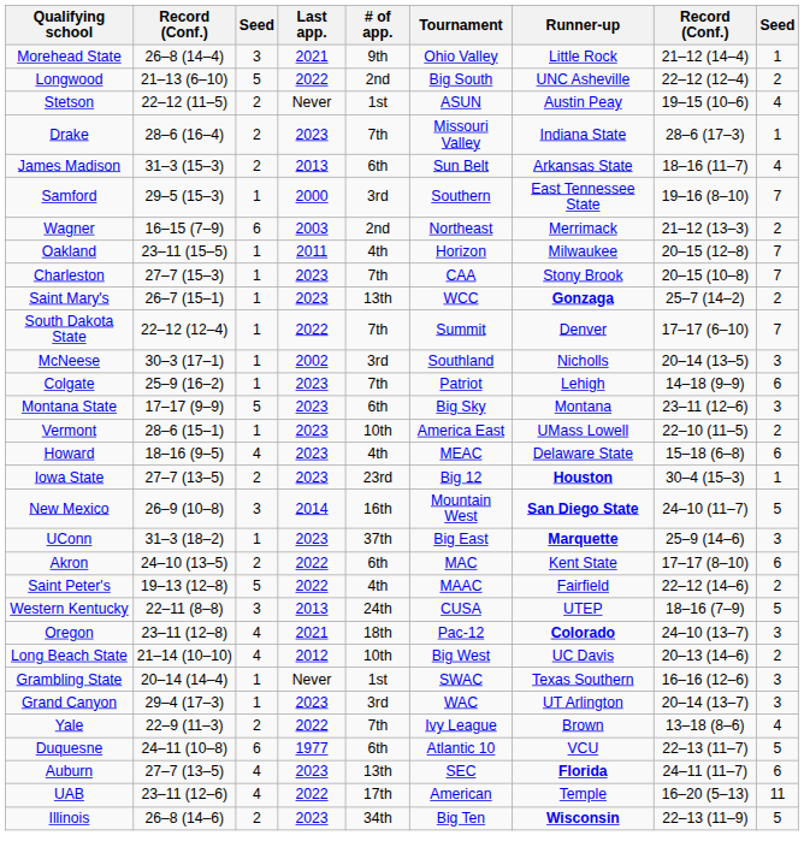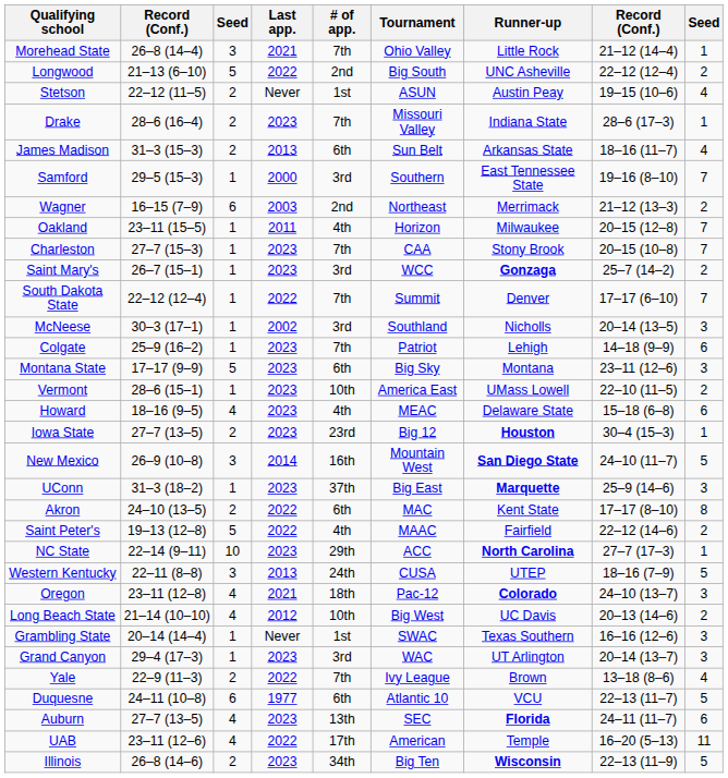 <table class="wikitable sortable" style="text-align:center;">
 <tr>
 <th>Qualifying school</th>
 <th class=unsortable>Record (Conf.)</th>
 <th>Seed</th>
 <th>Last app.</th>
 <th># of app.</th>
 <th>Tournament</th>
 <th>Runner-up</th>
 <th class=unsortable>Record (Conf.)</th>
 <th>Seed</th>
 </tr>
 <tr>
 <td><a href='#'>Morehead State</a></td>
 <td style="text-align:center">26–8 (14–4)</td>
 <td style="text-align:center">3</td>
 <td style="text-align:center"><a href='#'>2021</a></td>
-<td style="text-align:center">9th</td>
+<td style="text-align:center">7th</td>
 <td><a href='#'>Ohio Valley</a></td>
 <td><a href='#'>Little Rock</a></td>
 <td style="text-align:center">21–12 (14–4)</td>
 <td style="text-align:center">1</td>
 </tr>
 <tr>
 <td><a href='#'>Longwood</a></td>
 <td style="text-align:center">21–13 (6–10)</td>
 <td style="text-align:center">5</td>
 <td style="text-align:center"><a href='#'>2022</a></td>
 <td style="text-align:center">2nd</td>
 <td><a href='#'>Big South</a></td>
 <td><a href='#'>UNC Asheville</a></td>
 <td style="text-align:center">22–12 (12–4)</td>
 <td style="text-align:center">2</td>
 </tr>
 <tr>
 <td><a href='#'>Stetson</a></td>
 <td style="text-align:center">22–12 (11–5)</td>
 <td style="text-align:center">2</td>
 <td style="text-align:center">Never</td>
 <td style="text-align:center">1st</td>
 <td><a href='#'>ASUN</a></td>
 <td><a href='#'>Austin Peay</a></td>
 <td style="text-align:center">19–15 (10–6)</td>
 <td style="text-align:center">4</td>
 </tr>
 <tr>
 <td><a href='#'>Drake</a></td>
 <td style="text-align:center">28–6 (16–4)</td>
 <td style="text-align:center">2</td>
 <td style="text-align:center"><a href='#'>2023</a></td>
 <td style="text-align:center">7th</td>
 <td><a href='#'>Missouri Valley</a></td>
 <td><a href='#'>Indiana State</a></td>
 <td style="text-align:center">28–6 (17–3)</td>
 <td style="text-align:center">1</td>
 </tr>
 <tr>
 <td><a href='#'>James Madison</a></td>
 <td style="text-align:center">31–3 (15–3)</td>
 <td style="text-align:center">2</td>
 <td style="text-align:center"><a href='#'>2013</a></td>
 <td style="text-align:center">6th</td>
 <td><a href='#'>Sun Belt</a></td>
 <td><a href='#'>Arkansas State</a></td>
 <td style="text-align:center">18–16 (11–7)</td>
 <td style="text-align:center">4</td>
 </tr>
 <tr>
 <td><a href='#'>Samford</a></td>
 <td style="text-align:center">29–5 (15–3)</td>
 <td style="text-align:center">1</td>
 <td style="text-align:center"><a href='#'>2000</a></td>
 <td style="text-align:center">3rd</td>
 <td><a href='#'>Southern</a></td>
 <td><a href='#'>East Tennessee State</a></td>
 <td style="text-align:center">19–16 (8–10)</td>
 <td style="text-align:center">7</td>
 </tr>
 <tr>
 <td><a href='#'>Wagner</a></td>
 <td style="text-align:center">16–15 (7–9)</td>
 <td style="text-align:center">6</td>
 <td style="text-align:center"><a href='#'>2003</a></td>
 <td style="text-align:center">2nd</td>
 <td><a href='#'>Northeast</a></td>
 <td><a href='#'>Merrimack</a></td>
 <td style="text-align:center">21–12 (13–3)</td>
 <td style="text-align:center">2</td>
 </tr>
 <tr>
 <td><a href='#'>Oakland</a></td>
 <td style="text-align:center">23–11 (15–5)</td>
 <td style="text-align:center">1</td>
 <td style="text-align:center"><a href='#'>2011</a></td>
 <td style="text-align:center">4th</td>
 <td><a href='#'>Horizon</a></td>
 <td><a href='#'>Milwaukee</a></td>
 <td style="text-align:center">20–15 (12–8)</td>
 <td style="text-align:center">7</td>
 </tr>
 <tr>
 <td><a href='#'>Charleston</a></td>
 <td style="text-align:center">27–7 (15–3)</td>
 <td style="text-align:center">1</td>
 <td style="text-align:center"><a href='#'>2023</a></td>
 <td style="text-align:center">7th</td>
 <td><a href='#'>CAA</a></td>
 <td><a href='#'>Stony Brook</a></td>
 <td style="text-align:center">20–15 (10–8)</td>
 <td style="text-align:center">7</td>
 </tr>
 <tr>
 <td><a href='#'>Saint Mary's</a></td>
 <td style="text-align:center">26–7 (15–1)</td>
 <td style="text-align:center">1</td>
 <td style="text-align:center"><a href='#'>2023</a></td>
-<td style="text-align:center">13th</td>
+<td style="text-align:center">3rd</td>
 <td><a href='#'>WCC</a></td>
 <td><strong><a href='#'>Gonzaga</a></strong></td>
 <td style="text-align:center">25–7 (14–2)</td>
 <td style="text-align:center">2</td>
 </tr>
 <tr>
 <td><a href='#'>South Dakota State</a></td>
 <td style="text-align:center">22–12 (12–4)</td>
 <td style="text-align:center">1</td>
 <td style="text-align:center"><a href='#'>2022</a></td>
 <td style="text-align:center">7th</td>
 <td><a href='#'>Summit</a></td>
 <td><a href='#'>Denver</a></td>
 <td style="text-align:center">17–17 (6–10)</td>
 <td style="text-align:center">7</td>
 </tr>
 <tr>
 <td><a href='#'>McNeese</a></td>
 <td style="text-align:center">30–3 (17–1)</td>
 <td style="text-align:center">1</td>
 <td style="text-align:center"><a href='#'>2002</a></td>
 <td style="text-align:center">3rd</td>
 <td><a href='#'>Southland</a></td>
 <td><a href='#'>Nicholls</a></td>
 <td style="text-align:center">20–14 (13–5)</td>
 <td style="text-align:center">3</td>
 </tr>
 <tr>
 <td><a href='#'>Colgate</a></td>
 <td style="text-align:center">25–9 (16–2)</td>
 <td style="text-align:center">1</td>
 <td style="text-align:center"><a href='#'>2023</a></td>
 <td style="text-align:center">7th</td>
 <td><a href='#'>Patriot</a></td>
 <td><a href='#'>Lehigh</a></td>
 <td style="text-align:center">14–18 (9–9)</td>
 <td style="text-align:center">6</td>
 </tr>
 <tr>
 <td><a href='#'>Montana State</a></td>
 <td style="text-align:center">17–17 (9–9)</td>
 <td style="text-align:center">5</td>
 <td style="text-align:center"><a href='#'>2023</a></td>
 <td style="text-align:center">6th</td>
 <td><a href='#'>Big Sky</a></td>
 <td><a href='#'>Montana</a></td>
 <td style="text-align:center">23–11 (12–6)</td>
 <td style="text-align:center">3</td>
 </tr>
 <tr>
 <td><a href='#'>Vermont</a></td>
 <td style="text-align:center">28–6 (15–1)</td>
 <td style="text-align:center">1</td>
 <td style="text-align:center"><a href='#'>2023</a></td>
 <td style="text-align:center">10th</td>
 <td><a href='#'>America East</a></td>
 <td><a href='#'>UMass Lowell</a></td>
 <td style="text-align:center">22–10 (11–5)</td>
 <td style="text-align:center">2</td>
 </tr>
 <tr>
 <td><a href='#'>Howard</a></td>
 <td style="text-align:center">18–16 (9–5)</td>
 <td style="text-align:center">4</td>
 <td style="text-align:center"><a href='#'>2023</a></td>
 <td style="text-align:center">4th</td>
 <td><a href='#'>MEAC</a></td>
 <td><a href='#'>Delaware State</a></td>
 <td style="text-align:center">15–18 (6–8)</td>
 <td style="text-align:center">6</td>
 </tr>
 <tr>
 <td><a href='#'>Iowa State</a></td>
 <td style="text-align:center">27–7 (13–5)</td>
 <td style="text-align:center">2</td>
 <td style="text-align:center"><a href='#'>2023</a></td>
 <td style="text-align:center">23rd</td>
 <td><a href='#'>Big 12</a></td>
 <td><strong><a href='#'>Houston</a></strong></td>
 <td style="text-align:center">30–4 (15–3)</td>
 <td style="text-align:center">1</td>
 </tr>
 <tr>
 <td><a href='#'>New Mexico</a></td>
 <td style="text-align:center">26–9 (10–8)</td>
 <td style="text-align:center">3</td>
 <td style="text-align:center"><a href='#'>2014</a></td>
 <td style="text-align:center">16th</td>
 <td><a href='#'>Mountain West</a></td>
 <td><strong><a href='#'>San Diego State</a></strong></td>
 <td style="text-align:center">24–10 (11–7)</td>
 <td style="text-align:center">5</td>
 </tr>
 <tr>
 <td><a href='#'>UConn</a></td>
 <td style="text-align:center">31–3 (18–2)</td>
 <td style="text-align:center">1</td>
 <td style="text-align:center"><a href='#'>2023</a></td>
 <td style="text-align:center">37th</td>
 <td><a href='#'>Big East</a></td>
 <td><strong><a href='#'>Marquette</a></strong></td>
 <td style="text-align:center">25–9 (14–6)</td>
 <td style="text-align:center">3</td>
 </tr>
 <tr>
 <td><a href='#'>Akron</a></td>
 <td style="text-align:center">24–10 (13–5)</td>
 <td style="text-align:center">2</td>
 <td style="text-align:center"><a href='#'>2022</a></td>
 <td style="text-align:center">6th</td>
 <td><a href='#'>MAC</a></td>
 <td><a href='#'>Kent State</a></td>
 <td style="text-align:center">17–17 (8–10)</td>
-<td style="text-align:center">6</td>
+<td style="text-align:center">8</td>
 </tr>
 <tr>
 <td><a href='#'>Saint Peter's</a></td>
 <td style="text-align:center">19–13 (12–8)</td>
 <td style="text-align:center">5</td>
 <td style="text-align:center"><a href='#'>2022</a></td>
 <td style="text-align:center">4th</td>
 <td><a href='#'>MAAC</a></td>
 <td><a href='#'>Fairfield</a></td>
 <td style="text-align:center">22–12 (14–6)</td>
 <td style="text-align:center">2</td>
+</tr>
+<tr>
+<td><a href='#'>NC State</a></td>
+<td style="text-align:center">22–14 (9–11)</td>
+<td style="text-align:center">10</td>
+<td style="text-align:center"><a href='#'>2023</a></td>
+<td style="text-align:center">29th</td>
+<td><a href='#'>ACC</a></td>
+<td><strong><a href='#'>North Carolina</a></strong></td>
+<td style="text-align:center">27–7 (17–3)</td>
+<td style="text-align:center">1</td>
 </tr>
 <tr>
 <td><a href='#'>Western Kentucky</a></td>
 <td style="text-align:center">22–11 (8–8)</td>
 <td style="text-align:center">3</td>
 <td style="text-align:center"><a href='#'>2013</a></td>
 <td style="text-align:center">24th</td>
 <td><a href='#'>CUSA</a></td>
 <td><a href='#'>UTEP</a></td>
 <td style="text-align:center">18–16 (7–9)</td>
 <td style="text-align:center">5</td>
 </tr>
 <tr>
 <td><a href='#'>Oregon</a></td>
 <td style="text-align:center">23–11 (12–8)</td>
 <td style="text-align:center">4</td>
 <td style="text-align:center"><a href='#'>2021</a></td>
 <td style="text-align:center">18th</td>
 <td><a href='#'>Pac-12</a></td>
 <td><strong><a href='#'>Colorado</a></strong></td>
 <td style="text-align:center">24–10 (13–7)</td>
 <td style="text-align:center">3</td>
 </tr>
 <tr>
 <td><a href='#'>Long Beach State</a></td>
 <td style="text-align:center">21–14 (10–10)</td>
 <td style="text-align:center">4</td>
 <td style="text-align:center"><a href='#'>2012</a></td>
 <td style="text-align:center">10th</td>
 <td><a href='#'>Big West</a></td>
 <td><a href='#'>UC Davis</a></td>
 <td style="text-align:center">20–13 (14–6)</td>
 <td style="text-align:center">2</td>
 </tr>
 <tr>
 <td><a href='#'>Grambling State</a></td>
 <td style="text-align:center">20–14 (14–4)</td>
 <td style="text-align:center">1</td>
 <td style="text-align:center">Never</td>
 <td style="text-align:center">1st</td>
 <td><a href='#'>SWAC</a></td>
 <td><a href='#'>Texas Southern</a></td>
 <td style="text-align:center">16–16 (12–6)</td>
 <td style="text-align:center">3</td>
 </tr>
 <tr>
 <td><a href='#'>Grand Canyon</a></td>
 <td style="text-align:center">29–4 (17–3)</td>
 <td style="text-align:center">1</td>
 <td style="text-align:center"><a href='#'>2023</a></td>
 <td style="text-align:center">3rd</td>
 <td><a href='#'>WAC</a></td>
 <td><a href='#'>UT Arlington</a></td>
 <td style="text-align:center">20–14 (13–7)</td>
 <td style="text-align:center">3</td>
 </tr>
 <tr>
 <td><a href='#'>Yale</a></td>
 <td style="text-align:center">22–9 (11–3)</td>
 <td style="text-align:center">2</td>
 <td style="text-align:center"><a href='#'>2022</a></td>
 <td style="text-align:center">7th</td>
 <td><a href='#'>Ivy League</a></td>
 <td><a href='#'>Brown</a></td>
 <td style="text-align:center">13–18 (8–6)</td>
 <td style="text-align:center">4</td>
 </tr>
 <tr>
 <td><a href='#'>Duquesne</a></td>
 <td style="text-align:center">24–11 (10–8)</td>
 <td style="text-align:center">6</td>
 <td style="text-align:center"><a href='#'>1977</a></td>
 <td style="text-align:center">6th</td>
 <td><a href='#'>Atlantic 10</a></td>
 <td><a href='#'>VCU</a></td>
 <td style="text-align:center">22–13 (11–7)</td>
 <td style="text-align:center">5</td>
 </tr>
 <tr>
 <td><a href='#'>Auburn</a></td>
 <td style="text-align:center">27–7 (13–5)</td>
 <td style="text-align:center">4</td>
 <td style="text-align:center"><a href='#'>2023</a></td>
 <td style="text-align:center">13th</td>
 <td><a href='#'>SEC</a></td>
 <td><strong><a href='#'>Florida</a></strong></td>
 <td style="text-align:center">24–11 (11–7)</td>
 <td style="text-align:center">6</td>
 </tr>
 <tr>
 <td><a href='#'>UAB</a></td>
 <td style="text-align:center">23–11 (12–6)</td>
 <td style="text-align:center">4</td>
 <td style="text-align:center"><a href='#'>2022</a></td>
 <td style="text-align:center">17th</td>
 <td><a href='#'>American</a></td>
 <td><a href='#'>Temple</a></td>
 <td style="text-align:center">16–20 (5–13)</td>
 <td style="text-align:center">11</td>
 </tr>
 <tr>
 <td><a href='#'>Illinois</a></td>
 <td style="text-align:center">26–8 (14–6)</td>
 <td style="text-align:center">2</td>
 <td style="text-align:center"><a href='#'>2023</a></td>
 <td style="text-align:center">34th</td>
 <td><a href='#'>Big Ten</a></td>
 <td><strong><a href='#'>Wisconsin</a></strong></td>
 <td style="text-align:center">22–13 (11–9)</td>
 <td style="text-align:center">5</td>
 </tr>
 </table>
